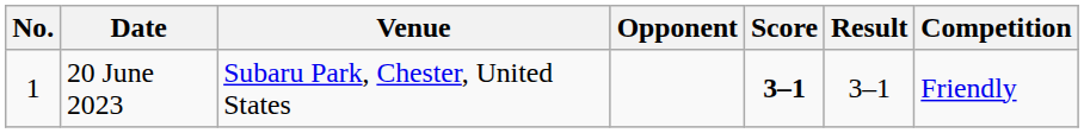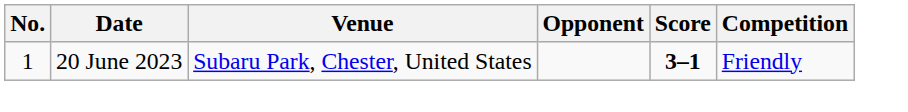 <table class="wikitable sortable">
 <tr>
 <th scope="col">No.</th>
 <th scope="col">Date</th>
 <th scope="col">Venue</th>
 <th scope="col">Opponent</th>
 <th scope="col">Score</th>
-<th scope="col">Result</th>
 <th scope="col">Competition</th>
 </tr>
 <tr>
 <td align="center">1</td>
 <td>20 June 2023</td>
 <td><a href='#'>Subaru Park</a>, <a href='#'>Chester</a>, United States</td>
 <td></td>
 <td align="center"><strong>3–1</strong></td>
-<td align="center">3–1</td>
 <td><a href='#'>Friendly</a></td>
 </tr>
 </table>
